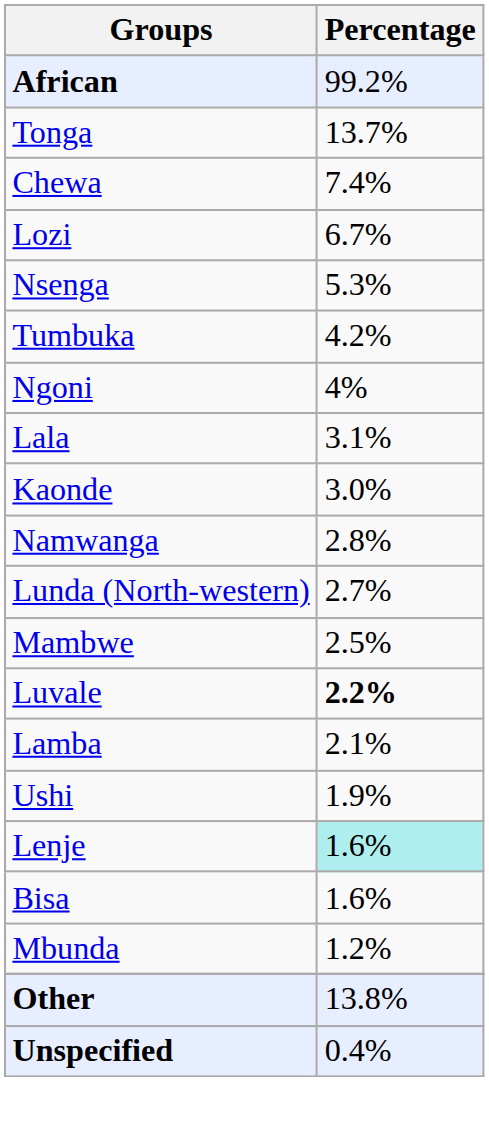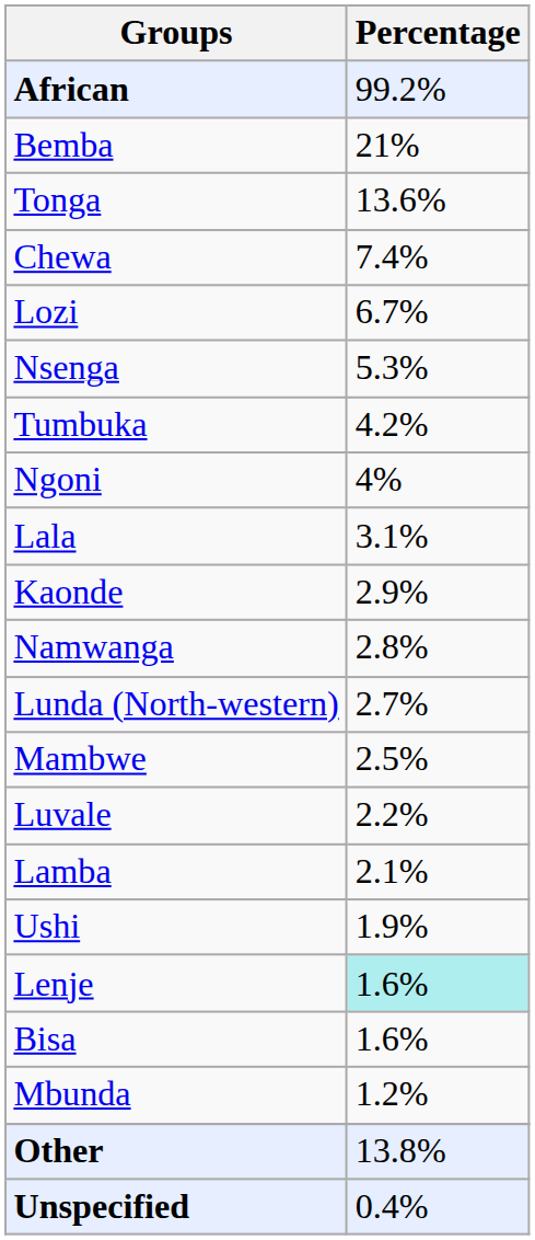 <table class="wikitable">
 <tr>
 <th>Groups</th>
 <th>Percentage</th>
 </tr>
 <tr bgcolor = "#E6EEFF">
 <td><strong>African</strong></td>
 <td>99.2%</td>
 </tr>
 <tr>
+<td><a href='#'>Bemba</a></td>
+<td>21%</td>
+</tr>
+<tr>
 <td><a href='#'>Tonga</a></td>
-<td>13.7%</td>
+<td>13.6%</td>
 </tr>
 <tr>
 <td><a href='#'>Chewa</a></td>
 <td>7.4%</td>
 </tr>
 <tr>
 <td><a href='#'>Lozi</a></td>
 <td>6.7%</td>
 </tr>
 <tr>
 <td><a href='#'>Nsenga</a></td>
 <td>5.3%</td>
 </tr>
 <tr>
 <td><a href='#'>Tumbuka</a></td>
 <td>4.2%</td>
 </tr>
 <tr>
 <td><a href='#'>Ngoni</a></td>
 <td>4%</td>
 </tr>
 <tr>
 <td><a href='#'>Lala</a></td>
 <td>3.1%</td>
 </tr>
 <tr>
 <td><a href='#'>Kaonde</a></td>
-<td>3.0%</td>
+<td>2.9%</td>
 </tr>
 <tr>
 <td><a href='#'>Namwanga</a></td>
 <td>2.8%</td>
 </tr>
 <tr>
 <td><a href='#'>Lunda (North-western)</a></td>
 <td>2.7%</td>
 </tr>
 <tr>
 <td><a href='#'>Mambwe</a></td>
 <td>2.5%</td>
 </tr>
 <tr>
 <td><a href='#'>Luvale</a></td>
-<td><strong>2.2%</strong></td>
+<td>2.2%</td>
 </tr>
 <tr>
 <td><a href='#'>Lamba</a></td>
 <td>2.1%</td>
 </tr>
 <tr>
 <td><a href='#'>Ushi</a></td>
 <td>1.9%</td>
 </tr>
 <tr>
 <td><a href='#'>Lenje</a></td>
 <td style="background: paleturquoise;">1.6%</td>
 </tr>
 <tr>
 <td><a href='#'>Bisa</a></td>
 <td>1.6%</td>
 </tr>
 <tr>
 <td><a href='#'>Mbunda</a></td>
 <td>1.2%</td>
 </tr>
 <tr>
 </tr>
 <tr bgcolor = "#E6EEFF">
 <td><strong>Other</strong></td>
 <td>13.8%</td>
 </tr>
 <tr bgcolor = "#E6EEFF">
 <td><strong>Unspecified</strong></td>
 <td>0.4%</td>
 </tr>
 </table>
